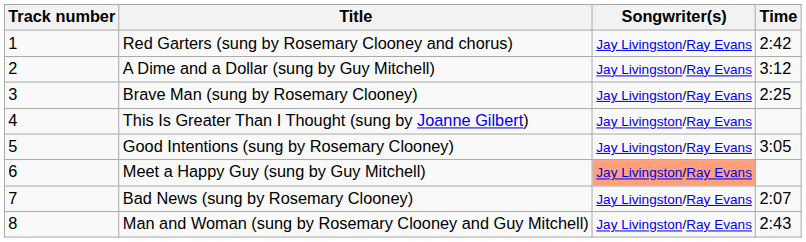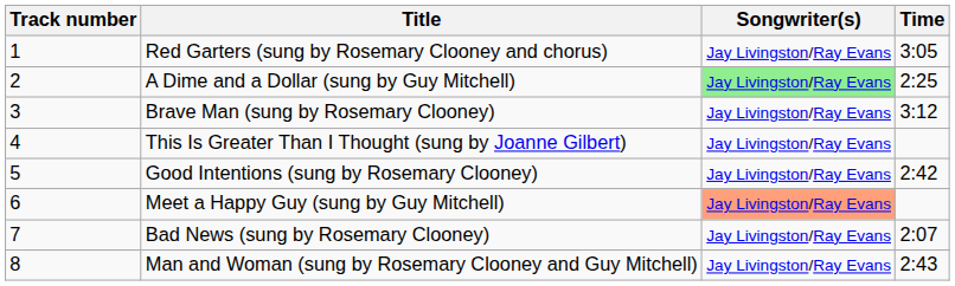 <table class="wikitable">
 <tr>
 <th>Track number</th>
 <th>Title</th>
 <th>Songwriter(s)</th>
 <th>Time</th>
 </tr>
 <tr>
 <td>1</td>
 <td>Red Garters (sung by Rosemary Clooney and chorus)</td>
 <td><small><a href='#'>Jay Livingston</a>/<a href='#'>Ray Evans</a></small></td>
-<td>2:42</td>
+<td>3:05</td>
 </tr>
 <tr>
 <td>2</td>
 <td>A Dime and a Dollar (sung by Guy Mitchell)</td>
-<td><small><a href='#'>Jay Livingston</a>/<a href='#'>Ray Evans</a></small></td>
-<td>3:12</td>
+<td style="background: lightgreen;"><small><a href='#'>Jay Livingston</a>/<a href='#'>Ray Evans</a></small></td>
+<td>2:25</td>
 </tr>
 <tr>
 <td>3</td>
 <td>Brave Man (sung by Rosemary Clooney)</td>
 <td><small><a href='#'>Jay Livingston</a>/<a href='#'>Ray Evans</a></small></td>
-<td>2:25</td>
+<td>3:12</td>
 </tr>
 <tr>
 <td>4</td>
 <td>This Is Greater Than I Thought (sung by <a href='#'>Joanne Gilbert</a>)</td>
 <td><small><a href='#'>Jay Livingston</a>/<a href='#'>Ray Evans</a></small></td>
 </tr>
 <tr>
 <td>5</td>
 <td>Good Intentions (sung by Rosemary Clooney)</td>
 <td><small><a href='#'>Jay Livingston</a>/<a href='#'>Ray Evans</a></small></td>
-<td>3:05</td>
+<td>2:42</td>
 </tr>
 <tr>
 <td>6</td>
 <td>Meet a Happy Guy (sung by Guy Mitchell)</td>
 <td style="background: lightsalmon;"><small><a href='#'>Jay Livingston</a>/<a href='#'>Ray Evans</a></small></td>
 </tr>
 <tr>
 <td>7</td>
 <td>Bad News (sung by Rosemary Clooney)</td>
 <td><small><a href='#'>Jay Livingston</a>/<a href='#'>Ray Evans</a></small></td>
 <td>2:07</td>
 </tr>
 <tr>
 <td>8</td>
 <td>Man and Woman (sung by Rosemary Clooney and Guy Mitchell)</td>
 <td><small><a href='#'>Jay Livingston</a>/<a href='#'>Ray Evans</a></small></td>
 <td>2:43</td>
 </tr>
 </table>
